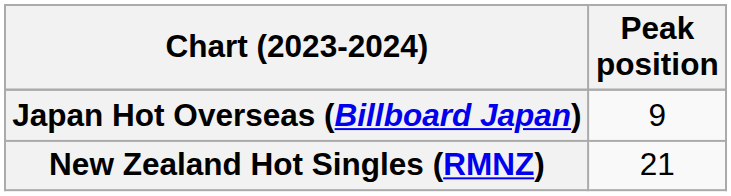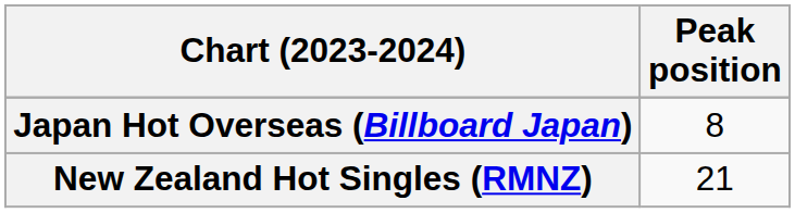 <table class="wikitable sortable plainrowheaders" style="text-align:center">
 <tr>
 <th scope="col">Chart (2023-2024)</th>
 <th scope="col">Peak<br>position</th>
 </tr>
 <tr>
 </tr>
 <tr>
 <th scope="row">Japan Hot Overseas (<em><a href='#'>Billboard Japan</a></em>)</th>
-<td>9</td>
+<td>8</td>
 </tr>
 <tr>
 <th scope="row">New Zealand Hot Singles (<a href='#'>RMNZ</a>)</th>
 <td>21</td>
 </tr>
 </table>
